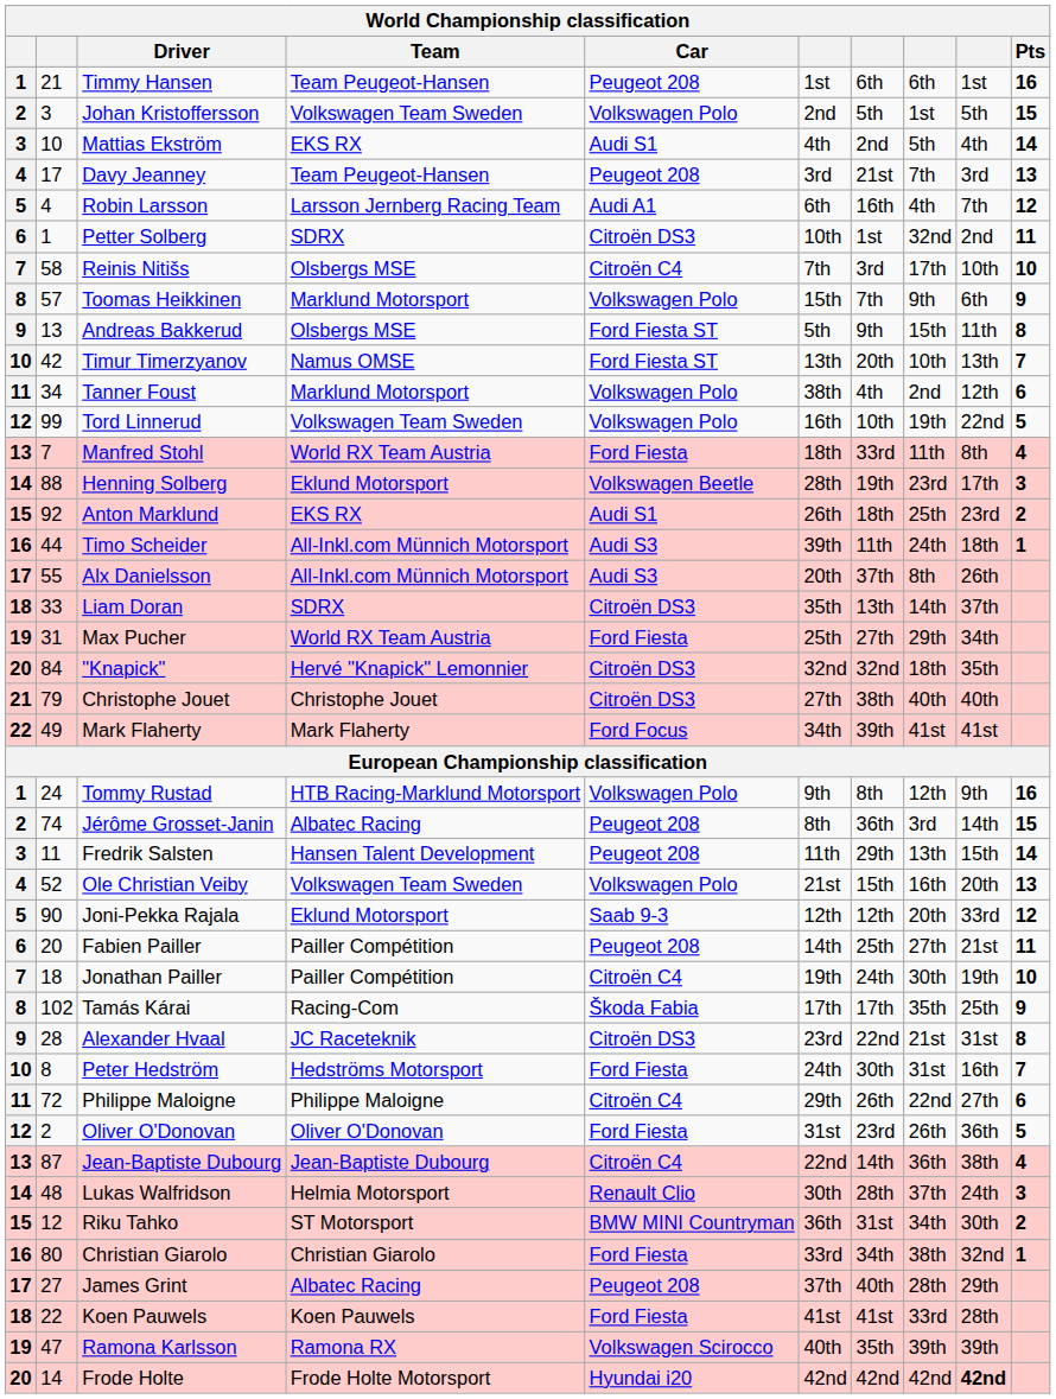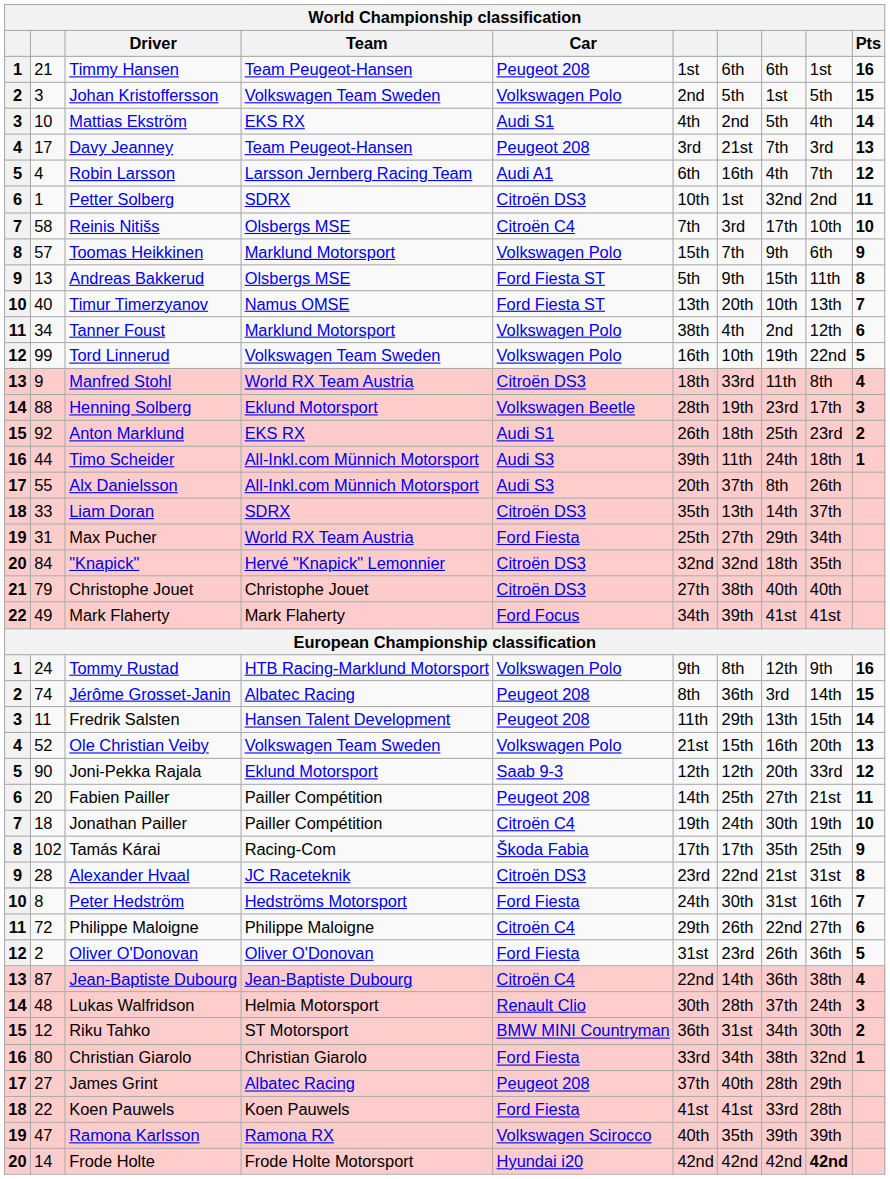 <table class=wikitable style="font-size:95%">
 <tr>
 <th colspan=10>World Championship classification</th>
 </tr>
 <tr>
 <th></th>
 <th></th>
 <th>Driver</th>
 <th>Team</th>
 <th>Car</th>
 <th></th>
 <th></th>
 <th></th>
 <th></th>
 <th>Pts</th>
 </tr>
 <tr>
 <th>1</th>
 <td>21</td>
 <td> <a href='#'>Timmy Hansen</a></td>
 <td><a href='#'>Team Peugeot-Hansen</a></td>
 <td><a href='#'>Peugeot 208</a></td>
 <td>1st</td>
 <td>6th</td>
 <td>6th</td>
 <td>1st</td>
 <td><strong>16</strong></td>
 </tr>
 <tr>
 <th>2</th>
 <td>3</td>
 <td> <a href='#'>Johan Kristoffersson</a></td>
 <td><a href='#'>Volkswagen Team Sweden</a></td>
 <td><a href='#'>Volkswagen Polo</a></td>
 <td>2nd</td>
 <td>5th</td>
 <td>1st</td>
 <td>5th</td>
 <td><strong>15</strong></td>
 </tr>
 <tr>
 <th>3</th>
 <td>10</td>
 <td> <a href='#'>Mattias Ekström</a></td>
 <td><a href='#'>EKS RX</a></td>
 <td><a href='#'>Audi S1</a></td>
 <td>4th</td>
 <td>2nd</td>
 <td>5th</td>
 <td>4th</td>
 <td><strong>14</strong></td>
 </tr>
 <tr>
 <th>4</th>
 <td>17</td>
 <td> <a href='#'>Davy Jeanney</a></td>
 <td><a href='#'>Team Peugeot-Hansen</a></td>
 <td><a href='#'>Peugeot 208</a></td>
 <td>3rd</td>
 <td>21st</td>
 <td>7th</td>
 <td>3rd</td>
 <td><strong>13</strong></td>
 </tr>
 <tr>
 <th>5</th>
 <td>4</td>
 <td> <a href='#'>Robin Larsson</a></td>
 <td><a href='#'>Larsson Jernberg Racing Team</a></td>
 <td><a href='#'>Audi A1</a></td>
 <td>6th</td>
 <td>16th</td>
 <td>4th</td>
 <td>7th</td>
 <td><strong>12</strong></td>
 </tr>
 <tr>
 <th>6</th>
 <td>1</td>
 <td> <a href='#'>Petter Solberg</a></td>
 <td><a href='#'>SDRX</a></td>
 <td><a href='#'>Citroën DS3</a></td>
 <td>10th</td>
 <td>1st</td>
 <td>32nd</td>
 <td>2nd</td>
 <td><strong>11</strong></td>
 </tr>
 <tr>
 <th>7</th>
 <td>58</td>
 <td> <a href='#'>Reinis Nitišs</a></td>
 <td><a href='#'>Olsbergs MSE</a></td>
 <td><a href='#'>Citroën C4</a></td>
 <td>7th</td>
 <td>3rd</td>
 <td>17th</td>
 <td>10th</td>
 <td><strong>10</strong></td>
 </tr>
 <tr>
 <th>8</th>
 <td>57</td>
 <td> <a href='#'>Toomas Heikkinen</a></td>
 <td><a href='#'>Marklund Motorsport</a></td>
 <td><a href='#'>Volkswagen Polo</a></td>
 <td>15th</td>
 <td>7th</td>
 <td>9th</td>
 <td>6th</td>
 <td><strong>9</strong></td>
 </tr>
 <tr>
 <th>9</th>
 <td>13</td>
 <td> <a href='#'>Andreas Bakkerud</a></td>
 <td><a href='#'>Olsbergs MSE</a></td>
 <td><a href='#'>Ford Fiesta ST</a></td>
 <td>5th</td>
 <td>9th</td>
 <td>15th</td>
 <td>11th</td>
 <td><strong>8</strong></td>
 </tr>
 <tr>
 <th>10</th>
-<td>42</td>
+<td>40</td>
 <td> <a href='#'>Timur Timerzyanov</a></td>
 <td><a href='#'>Namus OMSE</a></td>
 <td><a href='#'>Ford Fiesta ST</a></td>
 <td>13th</td>
 <td>20th</td>
 <td>10th</td>
 <td>13th</td>
 <td><strong>7</strong></td>
 </tr>
 <tr>
 <th>11</th>
 <td>34</td>
 <td> <a href='#'>Tanner Foust</a></td>
 <td><a href='#'>Marklund Motorsport</a></td>
 <td><a href='#'>Volkswagen Polo</a></td>
 <td>38th</td>
 <td>4th</td>
 <td>2nd</td>
 <td>12th</td>
 <td><strong>6</strong></td>
 </tr>
 <tr>
 <th>12</th>
 <td>99</td>
 <td> <a href='#'>Tord Linnerud</a></td>
 <td><a href='#'>Volkswagen Team Sweden</a></td>
 <td><a href='#'>Volkswagen Polo</a></td>
 <td>16th</td>
 <td>10th</td>
 <td>19th</td>
 <td>22nd</td>
 <td><strong>5</strong></td>
 </tr>
 <tr>
 <th style="background:#ffcccc;">13</th>
-<td style="background:#ffcccc;">7</td>
+<td style="background:#ffcccc;">9</td>
 <td style="background:#ffcccc;"> <a href='#'>Manfred Stohl</a></td>
 <td style="background:#ffcccc;"><a href='#'>World RX Team Austria</a></td>
-<td style="background:#ffcccc;"><a href='#'>Ford Fiesta</a></td>
+<td style="background:#ffcccc;"><a href='#'>Citroën DS3</a></td>
 <td style="background:#ffcccc;">18th</td>
 <td style="background:#ffcccc;">33rd</td>
 <td style="background:#ffcccc;">11th</td>
 <td style="background:#ffcccc;">8th</td>
 <td style="background:#ffcccc;"><strong>4</strong></td>
 </tr>
 <tr>
 <th style="background:#ffcccc;">14</th>
 <td style="background:#ffcccc;">88</td>
 <td style="background:#ffcccc;"> <a href='#'>Henning Solberg</a></td>
 <td style="background:#ffcccc;"><a href='#'>Eklund Motorsport</a></td>
 <td style="background:#ffcccc;"><a href='#'>Volkswagen Beetle</a></td>
 <td style="background:#ffcccc;">28th</td>
 <td style="background:#ffcccc;">19th</td>
 <td style="background:#ffcccc;">23rd</td>
 <td style="background:#ffcccc;">17th</td>
 <td style="background:#ffcccc;"><strong>3</strong></td>
 </tr>
 <tr>
 <th style="background:#ffcccc;">15</th>
 <td style="background:#ffcccc;">92</td>
 <td style="background:#ffcccc;"> <a href='#'>Anton Marklund</a></td>
 <td style="background:#ffcccc;"><a href='#'>EKS RX</a></td>
 <td style="background:#ffcccc;"><a href='#'>Audi S1</a></td>
 <td style="background:#ffcccc;">26th</td>
 <td style="background:#ffcccc;">18th</td>
 <td style="background:#ffcccc;">25th</td>
 <td style="background:#ffcccc;">23rd</td>
 <td style="background:#ffcccc;"><strong>2</strong></td>
 </tr>
 <tr>
 <th style="background:#ffcccc;">16</th>
 <td style="background:#ffcccc;">44</td>
 <td style="background:#ffcccc;"> <a href='#'>Timo Scheider</a></td>
 <td style="background:#ffcccc;"><a href='#'>All-Inkl.com Münnich Motorsport</a></td>
 <td style="background:#ffcccc;"><a href='#'>Audi S3</a></td>
 <td style="background:#ffcccc;">39th</td>
 <td style="background:#ffcccc;">11th</td>
 <td style="background:#ffcccc;">24th</td>
 <td style="background:#ffcccc;">18th</td>
 <td style="background:#ffcccc;"><strong>1</strong></td>
 </tr>
 <tr>
 <th style="background:#ffcccc;">17</th>
 <td style="background:#ffcccc;">55</td>
 <td style="background:#ffcccc;"> <a href='#'>Alx Danielsson</a></td>
 <td style="background:#ffcccc;"><a href='#'>All-Inkl.com Münnich Motorsport</a></td>
 <td style="background:#ffcccc;"><a href='#'>Audi S3</a></td>
 <td style="background:#ffcccc;">20th</td>
 <td style="background:#ffcccc;">37th</td>
 <td style="background:#ffcccc;">8th</td>
 <td style="background:#ffcccc;">26th</td>
 <td style="background:#ffcccc;"></td>
 </tr>
 <tr>
 <th style="background:#ffcccc;">18</th>
 <td style="background:#ffcccc;">33</td>
 <td style="background:#ffcccc;"> <a href='#'>Liam Doran</a></td>
 <td style="background:#ffcccc;"><a href='#'>SDRX</a></td>
 <td style="background:#ffcccc;"><a href='#'>Citroën DS3</a></td>
 <td style="background:#ffcccc;">35th</td>
 <td style="background:#ffcccc;">13th</td>
 <td style="background:#ffcccc;">14th</td>
 <td style="background:#ffcccc;">37th</td>
 <td style="background:#ffcccc;"></td>
 </tr>
 <tr>
 <th style="background:#ffcccc;">19</th>
 <td style="background:#ffcccc;">31</td>
 <td style="background:#ffcccc;"> Max Pucher</td>
 <td style="background:#ffcccc;"><a href='#'>World RX Team Austria</a></td>
 <td style="background:#ffcccc;"><a href='#'>Ford Fiesta</a></td>
 <td style="background:#ffcccc;">25th</td>
 <td style="background:#ffcccc;">27th</td>
 <td style="background:#ffcccc;">29th</td>
 <td style="background:#ffcccc;">34th</td>
 <td style="background:#ffcccc;"></td>
 </tr>
 <tr>
 <th style="background:#ffcccc;">20</th>
 <td style="background:#ffcccc;">84</td>
 <td style="background:#ffcccc;"> <a href='#'>"Knapick"</a></td>
 <td style="background:#ffcccc;"><a href='#'>Hervé "Knapick" Lemonnier</a></td>
 <td style="background:#ffcccc;"><a href='#'>Citroën DS3</a></td>
 <td style="background:#ffcccc;">32nd</td>
 <td style="background:#ffcccc;">32nd</td>
 <td style="background:#ffcccc;">18th</td>
 <td style="background:#ffcccc;">35th</td>
 <td style="background:#ffcccc;"></td>
 </tr>
 <tr>
 <th style="background:#ffcccc;">21</th>
 <td style="background:#ffcccc;">79</td>
 <td style="background:#ffcccc;"> Christophe Jouet</td>
 <td style="background:#ffcccc;">Christophe Jouet</td>
 <td style="background:#ffcccc;"><a href='#'>Citroën DS3</a></td>
 <td style="background:#ffcccc;">27th</td>
 <td style="background:#ffcccc;">38th</td>
 <td style="background:#ffcccc;">40th</td>
 <td style="background:#ffcccc;">40th</td>
 <td style="background:#ffcccc;"></td>
 </tr>
 <tr>
 <th style="background:#ffcccc;">22</th>
 <td style="background:#ffcccc;">49</td>
 <td style="background:#ffcccc;"> Mark Flaherty</td>
 <td style="background:#ffcccc;">Mark Flaherty</td>
 <td style="background:#ffcccc;"><a href='#'>Ford Focus</a></td>
 <td style="background:#ffcccc;">34th</td>
 <td style="background:#ffcccc;">39th</td>
 <td style="background:#ffcccc;">41st</td>
 <td style="background:#ffcccc;">41st</td>
 <td style="background:#ffcccc;"></td>
 </tr>
 <tr>
 <th colspan=10>European Championship classification</th>
 </tr>
 <tr>
 <th>1</th>
 <td>24</td>
 <td> <a href='#'>Tommy Rustad</a></td>
 <td><a href='#'>HTB Racing-Marklund Motorsport</a></td>
 <td><a href='#'>Volkswagen Polo</a></td>
 <td>9th</td>
 <td>8th</td>
 <td>12th</td>
 <td>9th</td>
 <td><strong>16</strong></td>
 </tr>
 <tr>
 <th>2</th>
 <td>74</td>
 <td> <a href='#'>Jérôme Grosset-Janin</a></td>
 <td><a href='#'>Albatec Racing</a></td>
 <td><a href='#'>Peugeot 208</a></td>
 <td>8th</td>
 <td>36th</td>
 <td>3rd</td>
 <td>14th</td>
 <td><strong>15</strong></td>
 </tr>
 <tr>
 <th>3</th>
 <td>11</td>
 <td> Fredrik Salsten</td>
 <td><a href='#'>Hansen Talent Development</a></td>
 <td><a href='#'>Peugeot 208</a></td>
 <td>11th</td>
 <td>29th</td>
 <td>13th</td>
 <td>15th</td>
 <td><strong>14</strong></td>
 </tr>
 <tr>
 <th>4</th>
 <td>52</td>
 <td> <a href='#'>Ole Christian Veiby</a></td>
 <td><a href='#'>Volkswagen Team Sweden</a></td>
 <td><a href='#'>Volkswagen Polo</a></td>
 <td>21st</td>
 <td>15th</td>
 <td>16th</td>
 <td>20th</td>
 <td><strong>13</strong></td>
 </tr>
 <tr>
 <th>5</th>
 <td>90</td>
 <td> Joni-Pekka Rajala</td>
 <td><a href='#'>Eklund Motorsport</a></td>
 <td><a href='#'>Saab 9-3</a></td>
 <td>12th</td>
 <td>12th</td>
 <td>20th</td>
 <td>33rd</td>
 <td><strong>12</strong></td>
 </tr>
 <tr>
 <th>6</th>
 <td>20</td>
 <td> Fabien Pailler</td>
 <td>Pailler Compétition</td>
 <td><a href='#'>Peugeot 208</a></td>
 <td>14th</td>
 <td>25th</td>
 <td>27th</td>
 <td>21st</td>
 <td><strong>11</strong></td>
 </tr>
 <tr>
 <th>7</th>
 <td>18</td>
 <td> Jonathan Pailler</td>
 <td>Pailler Compétition</td>
 <td><a href='#'>Citroën C4</a></td>
 <td>19th</td>
 <td>24th</td>
 <td>30th</td>
 <td>19th</td>
 <td><strong>10</strong></td>
 </tr>
 <tr>
 <th>8</th>
 <td>102</td>
 <td> Tamás Kárai</td>
 <td>Racing-Com</td>
 <td><a href='#'>Škoda Fabia</a></td>
 <td>17th</td>
 <td>17th</td>
 <td>35th</td>
 <td>25th</td>
 <td><strong>9</strong></td>
 </tr>
 <tr>
 <th>9</th>
 <td>28</td>
 <td> <a href='#'>Alexander Hvaal</a></td>
 <td><a href='#'>JC Raceteknik</a></td>
 <td><a href='#'>Citroën DS3</a></td>
 <td>23rd</td>
 <td>22nd</td>
 <td>21st</td>
 <td>31st</td>
 <td><strong>8</strong></td>
 </tr>
 <tr>
 <th>10</th>
 <td>8</td>
 <td> <a href='#'>Peter Hedström</a></td>
 <td><a href='#'>Hedströms Motorsport</a></td>
 <td><a href='#'>Ford Fiesta</a></td>
 <td>24th</td>
 <td>30th</td>
 <td>31st</td>
 <td>16th</td>
 <td><strong>7</strong></td>
 </tr>
 <tr>
 <th>11</th>
 <td>72</td>
 <td> Philippe Maloigne</td>
 <td>Philippe Maloigne</td>
 <td><a href='#'>Citroën C4</a></td>
 <td>29th</td>
 <td>26th</td>
 <td>22nd</td>
 <td>27th</td>
 <td><strong>6</strong></td>
 </tr>
 <tr>
 <th>12</th>
 <td>2</td>
 <td> <a href='#'>Oliver O'Donovan</a></td>
 <td><a href='#'>Oliver O'Donovan</a></td>
 <td><a href='#'>Ford Fiesta</a></td>
 <td>31st</td>
 <td>23rd</td>
 <td>26th</td>
 <td>36th</td>
 <td><strong>5</strong></td>
 </tr>
 <tr>
 <th style="background:#ffcccc;">13</th>
 <td style="background:#ffcccc;">87</td>
 <td style="background:#ffcccc;"> <a href='#'>Jean-Baptiste Dubourg</a></td>
 <td style="background:#ffcccc;"><a href='#'>Jean-Baptiste Dubourg</a></td>
 <td style="background:#ffcccc;"><a href='#'>Citroën C4</a></td>
 <td style="background:#ffcccc;">22nd</td>
 <td style="background:#ffcccc;">14th</td>
 <td style="background:#ffcccc;">36th</td>
 <td style="background:#ffcccc;">38th</td>
 <td style="background:#ffcccc;"><strong>4</strong></td>
 </tr>
 <tr>
 <th style="background:#ffcccc;">14</th>
 <td style="background:#ffcccc;">48</td>
 <td style="background:#ffcccc;"> Lukas Walfridson</td>
 <td style="background:#ffcccc;">Helmia Motorsport</td>
 <td style="background:#ffcccc;"><a href='#'>Renault Clio</a></td>
 <td style="background:#ffcccc;">30th</td>
 <td style="background:#ffcccc;">28th</td>
 <td style="background:#ffcccc;">37th</td>
 <td style="background:#ffcccc;">24th</td>
 <td style="background:#ffcccc;"><strong>3</strong></td>
 </tr>
 <tr>
 <th style="background:#ffcccc;">15</th>
 <td style="background:#ffcccc;">12</td>
 <td style="background:#ffcccc;"> Riku Tahko</td>
 <td style="background:#ffcccc;">ST Motorsport</td>
 <td style="background:#ffcccc;"><a href='#'>BMW MINI Countryman</a></td>
 <td style="background:#ffcccc;">36th</td>
 <td style="background:#ffcccc;">31st</td>
 <td style="background:#ffcccc;">34th</td>
 <td style="background:#ffcccc;">30th</td>
 <td style="background:#ffcccc;"><strong>2</strong></td>
 </tr>
 <tr>
 <th style="background:#ffcccc;">16</th>
 <td style="background:#ffcccc;">80</td>
 <td style="background:#ffcccc;"> Christian Giarolo</td>
 <td style="background:#ffcccc;">Christian Giarolo</td>
 <td style="background:#ffcccc;"><a href='#'>Ford Fiesta</a></td>
 <td style="background:#ffcccc;">33rd</td>
 <td style="background:#ffcccc;">34th</td>
 <td style="background:#ffcccc;">38th</td>
 <td style="background:#ffcccc;">32nd</td>
 <td style="background:#ffcccc;"><strong>1</strong></td>
 </tr>
 <tr>
 <th style="background:#ffcccc;">17</th>
 <td style="background:#ffcccc;">27</td>
 <td style="background:#ffcccc;"> James Grint</td>
 <td style="background:#ffcccc;"><a href='#'>Albatec Racing</a></td>
 <td style="background:#ffcccc;"><a href='#'>Peugeot 208</a></td>
 <td style="background:#ffcccc;">37th</td>
 <td style="background:#ffcccc;">40th</td>
 <td style="background:#ffcccc;">28th</td>
 <td style="background:#ffcccc;">29th</td>
 <td style="background:#ffcccc;"></td>
 </tr>
 <tr>
 <th style="background:#ffcccc;">18</th>
 <td style="background:#ffcccc;">22</td>
 <td style="background:#ffcccc;"> Koen Pauwels</td>
 <td style="background:#ffcccc;">Koen Pauwels</td>
 <td style="background:#ffcccc;"><a href='#'>Ford Fiesta</a></td>
 <td style="background:#ffcccc;">41st</td>
 <td style="background:#ffcccc;">41st</td>
 <td style="background:#ffcccc;">33rd</td>
 <td style="background:#ffcccc;">28th</td>
 <td style="background:#ffcccc;"></td>
 </tr>
 <tr>
 <th style="background:#ffcccc;">19</th>
 <td style="background:#ffcccc;">47</td>
 <td style="background:#ffcccc;"> <a href='#'>Ramona Karlsson</a></td>
 <td style="background:#ffcccc;"><a href='#'>Ramona RX</a></td>
 <td style="background:#ffcccc;"><a href='#'>Volkswagen Scirocco</a></td>
 <td style="background:#ffcccc;">40th</td>
 <td style="background:#ffcccc;">35th</td>
 <td style="background:#ffcccc;">39th</td>
 <td style="background:#ffcccc;">39th</td>
 <td style="background:#ffcccc;"></td>
 </tr>
 <tr>
 <th style="background:#ffcccc;">20</th>
 <td style="background:#ffcccc;">14</td>
 <td style="background:#ffcccc;"> Frode Holte</td>
 <td style="background:#ffcccc;">Frode Holte Motorsport</td>
 <td style="background:#ffcccc;"><a href='#'>Hyundai i20</a></td>
 <td style="background:#ffcccc;">42nd</td>
 <td style="background:#ffcccc;">42nd</td>
 <td style="background:#ffcccc;">42nd</td>
 <td style="background:#ffcccc;"><strong>42nd</strong></td>
 <td style="background:#ffcccc;"></td>
 </tr>
 </table>
